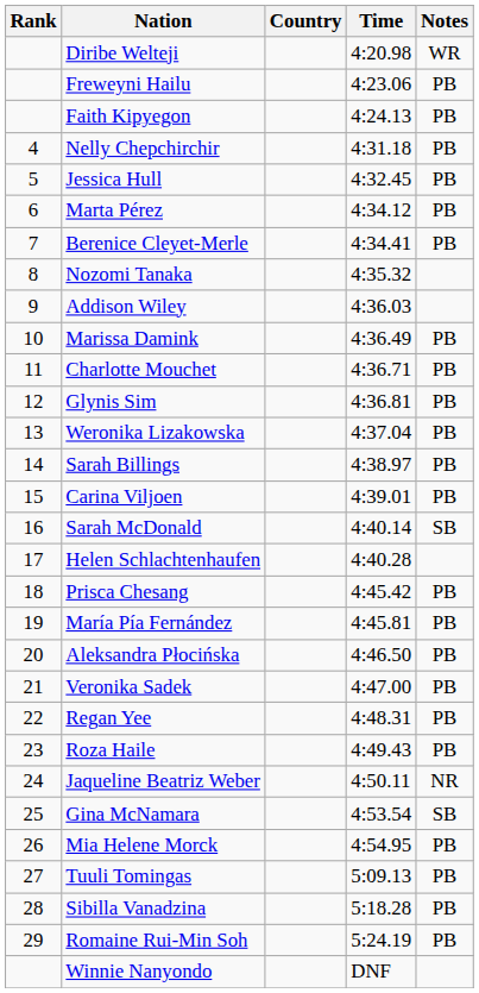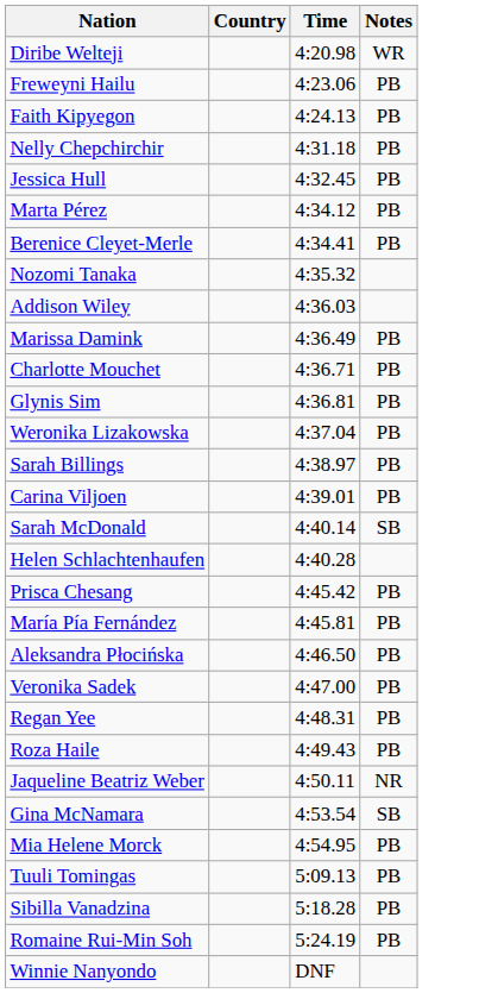 <table class="wikitable sortable"  style="text-align:left;">
 <tr>
-<th>Rank</th>
 <th>Nation</th>
 <th>Country</th>
 <th>Time</th>
 <th>Notes</th>
 </tr>
 <tr>
-<td align=center></td>
 <td><a href='#'>Diribe Welteji</a></td>
 <td></td>
 <td>4:20.98</td>
 <td align=center>WR</td>
 </tr>
 <tr>
-<td align=center></td>
 <td><a href='#'>Freweyni Hailu</a></td>
 <td></td>
 <td>4:23.06</td>
 <td align=center>PB</td>
 </tr>
 <tr>
-<td align=center></td>
 <td><a href='#'>Faith Kipyegon</a></td>
 <td></td>
 <td>4:24.13</td>
 <td align=center>PB</td>
 </tr>
 <tr>
-<td align=center>4</td>
 <td><a href='#'>Nelly Chepchirchir</a></td>
 <td></td>
 <td>4:31.18</td>
 <td align=center>PB</td>
 </tr>
 <tr>
-<td align=center>5</td>
 <td><a href='#'>Jessica Hull</a></td>
 <td></td>
 <td>4:32.45</td>
 <td align=center>PB</td>
 </tr>
 <tr>
-<td align=center>6</td>
 <td><a href='#'>Marta Pérez</a></td>
 <td></td>
 <td>4:34.12</td>
 <td align=center>PB</td>
 </tr>
 <tr>
-<td align=center>7</td>
 <td><a href='#'>Berenice Cleyet-Merle</a></td>
 <td></td>
 <td>4:34.41</td>
 <td align=center>PB</td>
 </tr>
 <tr>
-<td align=center>8</td>
 <td><a href='#'>Nozomi Tanaka</a></td>
 <td></td>
 <td>4:35.32</td>
 <td align=center></td>
 </tr>
 <tr>
-<td align=center>9</td>
 <td><a href='#'>Addison Wiley</a></td>
 <td></td>
 <td>4:36.03</td>
 <td align=center></td>
 </tr>
 <tr>
-<td align=center>10</td>
 <td><a href='#'>Marissa Damink</a></td>
 <td></td>
 <td>4:36.49</td>
 <td align=center>PB</td>
 </tr>
 <tr>
-<td align=center>11</td>
 <td><a href='#'>Charlotte Mouchet</a></td>
 <td></td>
 <td>4:36.71</td>
 <td align=center>PB</td>
 </tr>
 <tr>
-<td align=center>12</td>
 <td><a href='#'>Glynis Sim</a></td>
 <td></td>
 <td>4:36.81</td>
 <td align=center>PB</td>
 </tr>
 <tr>
-<td align=center>13</td>
 <td><a href='#'>Weronika Lizakowska</a></td>
 <td></td>
 <td>4:37.04</td>
 <td align=center>PB</td>
 </tr>
 <tr>
-<td align=center>14</td>
 <td><a href='#'>Sarah Billings</a></td>
 <td></td>
 <td>4:38.97</td>
 <td align=center>PB</td>
 </tr>
 <tr>
-<td align=center>15</td>
 <td><a href='#'>Carina Viljoen</a></td>
 <td></td>
 <td>4:39.01</td>
 <td align=center>PB</td>
 </tr>
 <tr>
-<td align=center>16</td>
 <td><a href='#'>Sarah McDonald</a></td>
 <td></td>
 <td>4:40.14</td>
 <td align=center>SB</td>
 </tr>
 <tr>
-<td align=center>17</td>
 <td><a href='#'>Helen Schlachtenhaufen</a></td>
 <td></td>
 <td>4:40.28</td>
 <td align=center></td>
 </tr>
 <tr>
-<td align=center>18</td>
 <td><a href='#'>Prisca Chesang</a></td>
 <td></td>
 <td>4:45.42</td>
 <td align=center>PB</td>
 </tr>
 <tr>
-<td align=center>19</td>
 <td><a href='#'>María Pía Fernández</a></td>
 <td></td>
 <td>4:45.81</td>
 <td align=center>PB</td>
 </tr>
 <tr>
-<td align=center>20</td>
 <td><a href='#'>Aleksandra Płocińska</a></td>
 <td></td>
 <td>4:46.50</td>
 <td align=center>PB</td>
 </tr>
 <tr>
-<td align=center>21</td>
 <td><a href='#'>Veronika Sadek</a></td>
 <td></td>
 <td>4:47.00</td>
 <td align=center>PB</td>
 </tr>
 <tr>
-<td align=center>22</td>
 <td><a href='#'>Regan Yee</a></td>
 <td></td>
 <td>4:48.31</td>
 <td align=center>PB</td>
 </tr>
 <tr>
-<td align=center>23</td>
 <td><a href='#'>Roza Haile</a></td>
 <td></td>
 <td>4:49.43</td>
 <td align=center>PB</td>
 </tr>
 <tr>
-<td align=center>24</td>
 <td><a href='#'>Jaqueline Beatriz Weber</a></td>
 <td></td>
 <td>4:50.11</td>
 <td align=center>NR</td>
 </tr>
 <tr>
-<td align=center>25</td>
 <td><a href='#'>Gina McNamara</a></td>
 <td></td>
 <td>4:53.54</td>
 <td align=center>SB</td>
 </tr>
 <tr>
-<td align=center>26</td>
 <td><a href='#'>Mia Helene Morck</a></td>
 <td></td>
 <td>4:54.95</td>
 <td align=center>PB</td>
 </tr>
 <tr>
-<td align=center>27</td>
 <td><a href='#'>Tuuli Tomingas</a></td>
 <td></td>
 <td>5:09.13</td>
 <td align=center>PB</td>
 </tr>
 <tr>
-<td align=center>28</td>
 <td><a href='#'>Sibilla Vanadzina</a></td>
 <td></td>
 <td>5:18.28</td>
 <td align=center>PB</td>
 </tr>
 <tr>
-<td align=center>29</td>
 <td><a href='#'>Romaine Rui-Min Soh</a></td>
 <td></td>
 <td>5:24.19</td>
 <td align=center>PB</td>
 </tr>
 <tr>
-<td align=center></td>
 <td><a href='#'>Winnie Nanyondo</a></td>
 <td></td>
 <td>DNF</td>
 <td align=center></td>
 </tr>
 </table>
